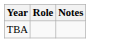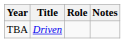 <table class="wikitable">
 <tr>
 <th>Year</th>
+<th>Title</th>
 <th>Role</th>
 <th>Notes</th>
 </tr>
 <tr>
 <td>TBA</td>
+<td><em><a href='#'>Driven</a></em></td>
 <td></td>
 <td></td>
 </tr>
 </table>
